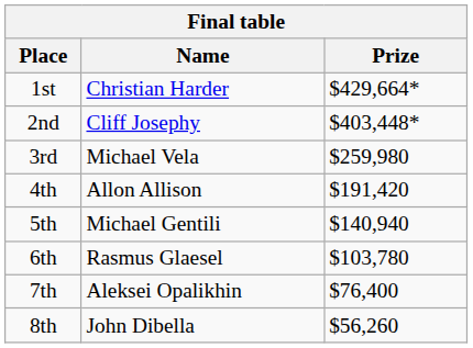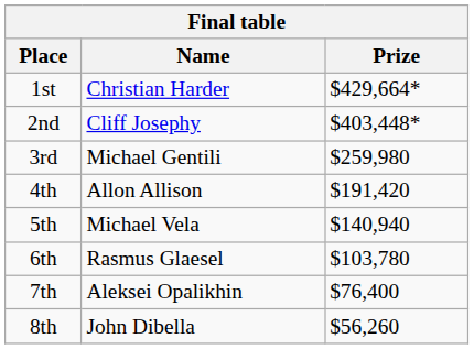 <table class="wikitable">
 <tr>
 <th colspan="3">Final table</th>
 </tr>
 <tr>
 <th style="width:50px;">Place</th>
 <th style="width:175px;">Name</th>
 <th style="width:100px;">Prize</th>
 </tr>
 <tr>
 <td style="text-align:center;">1st</td>
 <td> <a href='#'>Christian Harder</a></td>
 <td>$429,664*</td>
 </tr>
 <tr>
 <td style="text-align:center;">2nd</td>
 <td> <a href='#'>Cliff Josephy</a></td>
 <td>$403,448*</td>
 </tr>
 <tr>
 <td style="text-align:center;">3rd</td>
-<td> Michael Vela</td>
+<td> Michael Gentili</td>
 <td>$259,980</td>
 </tr>
 <tr>
 <td style="text-align:center;">4th</td>
 <td> Allon Allison</td>
 <td>$191,420</td>
 </tr>
 <tr>
 <td style="text-align:center;">5th</td>
-<td> Michael Gentili</td>
+<td> Michael Vela</td>
 <td>$140,940</td>
 </tr>
 <tr>
 <td style="text-align:center;">6th</td>
 <td> Rasmus Glaesel</td>
 <td>$103,780</td>
 </tr>
 <tr>
 <td style="text-align:center;">7th</td>
 <td> Aleksei Opalikhin</td>
 <td>$76,400</td>
 </tr>
 <tr>
 <td style="text-align:center;">8th</td>
 <td> John Dibella</td>
 <td>$56,260</td>
 </tr>
 </table>
